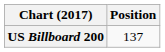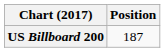 <table class="wikitable plainrowheaders" style="text-align:center">
 <tr>
 <th scope="col">Chart (2017)</th>
 <th scope="col">Position</th>
 </tr>
 <tr>
 <th scope="row">US <em>Billboard</em> 200</th>
-<td>137</td>
+<td>187</td>
 </tr>
 </table>
